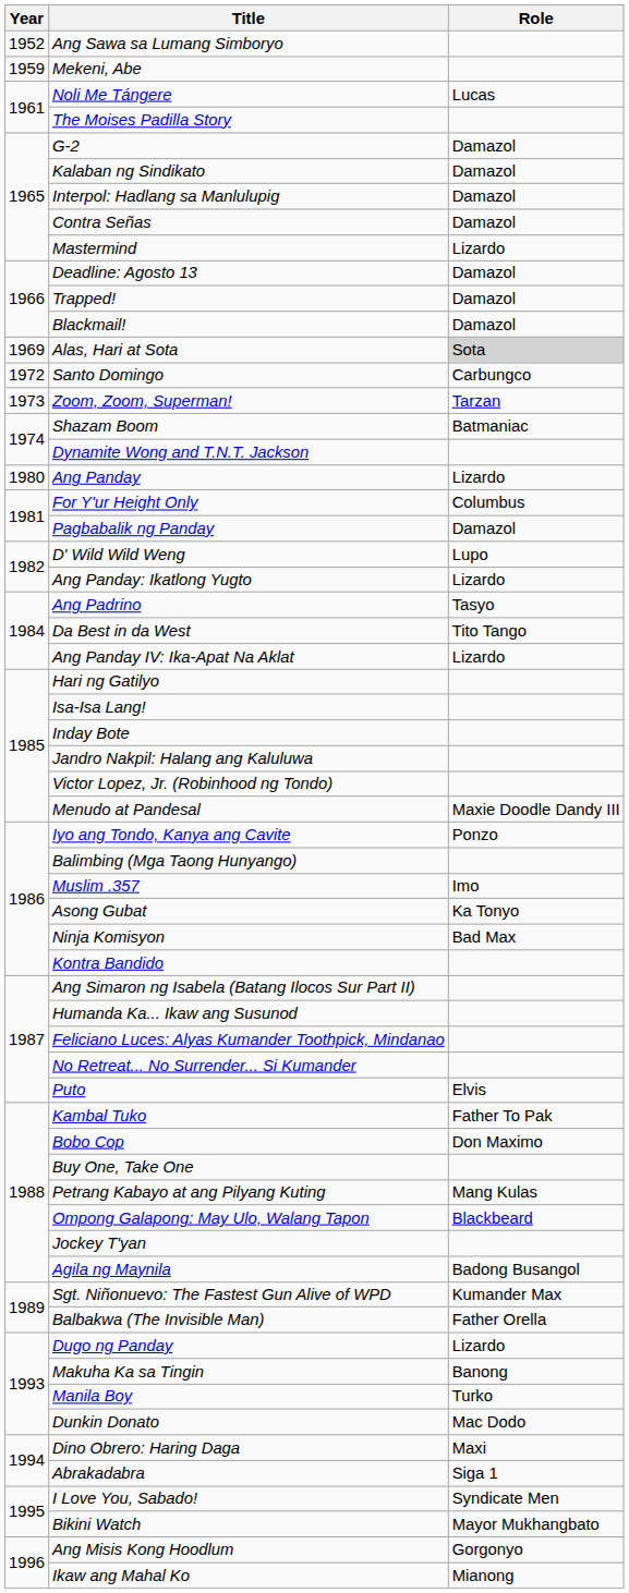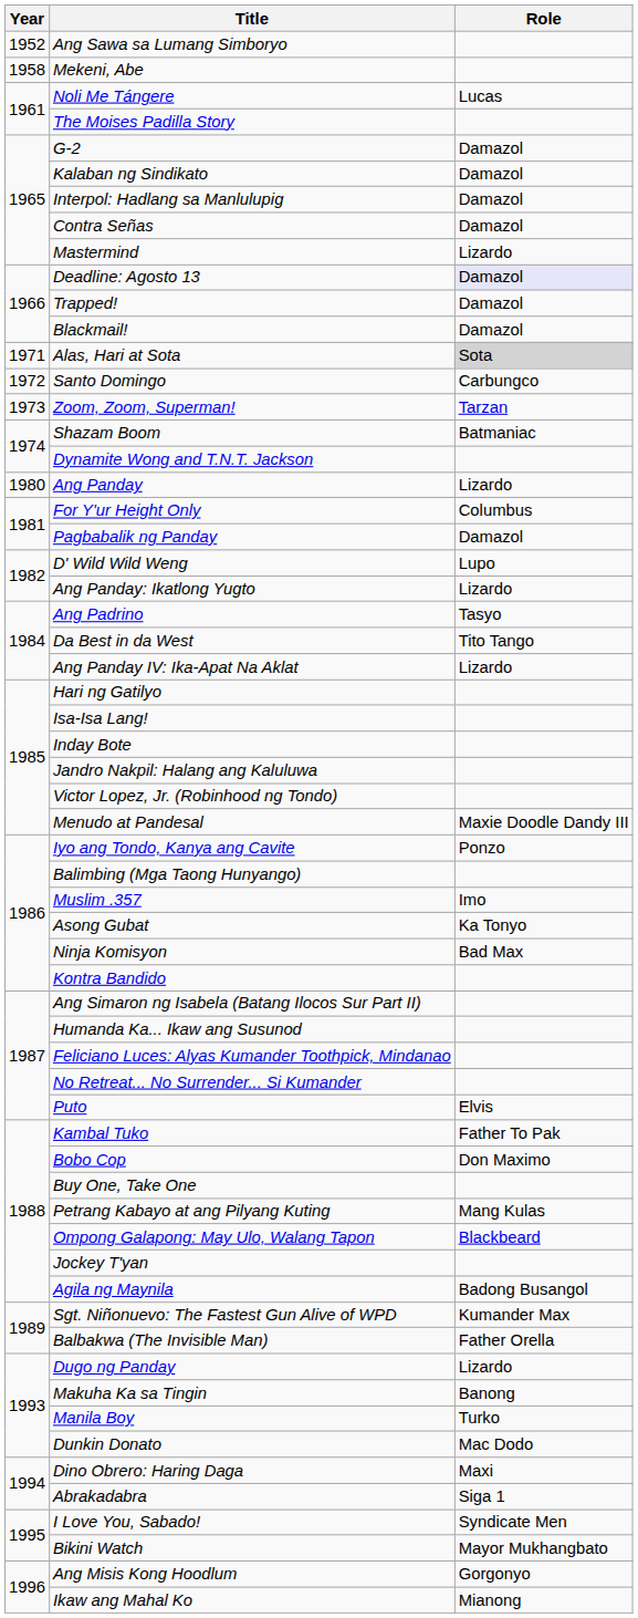 <table class="wikitable" style="font-size: 90%;">
 <tr>
 <th>Year</th>
 <th>Title</th>
 <th>Role</th>
 </tr>
 <tr>
 <td>1952</td>
 <td><em>Ang Sawa sa Lumang Simboryo</em></td>
 <td></td>
 </tr>
 <tr>
-<td>1959</td>
+<td>1958</td>
 <td><em>Mekeni, Abe</em></td>
 <td></td>
 </tr>
 <tr>
 <td rowspan="2">1961</td>
 <td><em><a href='#'>Noli Me Tángere</a></em></td>
 <td>Lucas</td>
 </tr>
 <tr>
 <td><em><a href='#'>The Moises Padilla Story</a></em></td>
 <td></td>
 </tr>
 <tr>
 <td rowspan="5">1965</td>
 <td><em>G-2</em></td>
 <td>Damazol</td>
 </tr>
 <tr>
 <td><em>Kalaban ng Sindikato</em></td>
 <td>Damazol</td>
 </tr>
 <tr>
 <td><em>Interpol: Hadlang sa Manlulupig</em></td>
 <td>Damazol</td>
 </tr>
 <tr>
 <td><em>Contra Señas</em></td>
 <td>Damazol</td>
 </tr>
 <tr>
 <td><em>Mastermind</em></td>
 <td>Lizardo</td>
 </tr>
 <tr>
 <td rowspan="3">1966</td>
 <td><em>Deadline: Agosto 13</em></td>
-<td>Damazol</td>
+<td style="background: lavender;">Damazol</td>
 </tr>
 <tr>
 <td><em>Trapped!</em></td>
 <td>Damazol</td>
 </tr>
 <tr>
 <td><em>Blackmail!</em></td>
 <td>Damazol</td>
 </tr>
 <tr>
-<td>1969</td>
+<td>1971</td>
 <td><em>Alas, Hari at Sota</em></td>
 <td style="background: lightgrey;">Sota</td>
 </tr>
 <tr>
 <td>1972</td>
 <td><em>Santo Domingo</em></td>
 <td>Carbungco</td>
 </tr>
 <tr>
 <td>1973</td>
 <td><em><a href='#'>Zoom, Zoom, Superman!</a></em></td>
 <td><a href='#'>Tarzan</a></td>
 </tr>
 <tr>
 <td rowspan="2">1974</td>
 <td><em>Shazam Boom</em></td>
 <td>Batmaniac</td>
 </tr>
 <tr>
 <td><em><a href='#'>Dynamite Wong and T.N.T. Jackson</a></em></td>
 <td></td>
 </tr>
 <tr>
 <td>1980</td>
 <td><em><a href='#'>Ang Panday</a></em></td>
 <td>Lizardo</td>
 </tr>
 <tr>
 <td rowspan="2">1981</td>
 <td><em><a href='#'>For Y'ur Height Only</a></em></td>
 <td>Columbus</td>
 </tr>
 <tr>
 <td><em><a href='#'>Pagbabalik ng Panday</a></em></td>
 <td>Damazol</td>
 </tr>
 <tr>
 <td rowspan="2">1982</td>
 <td><em>D' Wild Wild Weng</em></td>
 <td>Lupo</td>
 </tr>
 <tr>
 <td><em>Ang Panday: Ikatlong Yugto</em></td>
 <td>Lizardo</td>
 </tr>
 <tr>
 <td rowspan="3">1984</td>
 <td><em><a href='#'>Ang Padrino</a></em></td>
 <td>Tasyo</td>
 </tr>
 <tr>
 <td><em>Da Best in da West</em></td>
 <td>Tito Tango</td>
 </tr>
 <tr>
 <td><em>Ang Panday IV: Ika-Apat Na Aklat</em></td>
 <td>Lizardo</td>
 </tr>
 <tr>
 <td rowspan="6">1985</td>
 <td><em>Hari ng Gatilyo</em></td>
 <td></td>
 </tr>
 <tr>
 <td><em>Isa-Isa Lang!</em></td>
 <td></td>
 </tr>
 <tr>
 <td><em>Inday Bote</em></td>
 <td></td>
 </tr>
 <tr>
 <td><em>Jandro Nakpil: Halang ang Kaluluwa</em></td>
 <td></td>
 </tr>
 <tr>
 <td><em>Victor Lopez, Jr. (Robinhood ng Tondo)</em></td>
 <td></td>
 </tr>
 <tr>
 <td><em>Menudo at Pandesal</em></td>
 <td>Maxie Doodle Dandy III</td>
 </tr>
 <tr>
 <td rowspan="6">1986</td>
 <td><em><a href='#'>Iyo ang Tondo, Kanya ang Cavite</a></em></td>
 <td>Ponzo</td>
 </tr>
 <tr>
 <td><em>Balimbing (Mga Taong Hunyango)</em></td>
 <td></td>
 </tr>
 <tr>
 <td><em><a href='#'>Muslim .357</a></em></td>
 <td>Imo</td>
 </tr>
 <tr>
 <td><em>Asong Gubat</em></td>
 <td>Ka Tonyo</td>
 </tr>
 <tr>
 <td><em>Ninja Komisyon</em></td>
 <td>Bad Max</td>
 </tr>
 <tr>
 <td><em><a href='#'>Kontra Bandido</a></em></td>
 <td></td>
 </tr>
 <tr>
 <td rowspan="5">1987</td>
 <td><em>Ang Simaron ng Isabela (Batang Ilocos Sur Part II)</em></td>
 <td></td>
 </tr>
 <tr>
 <td><em>Humanda Ka... Ikaw ang Susunod</em></td>
 <td></td>
 </tr>
 <tr>
 <td><em><a href='#'>Feliciano Luces: Alyas Kumander Toothpick, Mindanao</a></em></td>
 <td></td>
 </tr>
 <tr>
 <td><em><a href='#'>No Retreat... No Surrender... Si Kumander</a></em></td>
 <td></td>
 </tr>
 <tr>
 <td><em><a href='#'>Puto</a></em></td>
 <td>Elvis</td>
 </tr>
 <tr>
 <td rowspan="7">1988</td>
 <td><em><a href='#'>Kambal Tuko</a></em></td>
 <td>Father To Pak</td>
 </tr>
 <tr>
 <td><em><a href='#'>Bobo Cop</a></em></td>
 <td>Don Maximo</td>
 </tr>
 <tr>
 <td><em>Buy One, Take One</em></td>
 <td></td>
 </tr>
 <tr>
 <td><em>Petrang Kabayo at ang Pilyang Kuting</em></td>
 <td>Mang Kulas</td>
 </tr>
 <tr>
 <td><em><a href='#'>Ompong Galapong: May Ulo, Walang Tapon</a></em></td>
 <td><a href='#'>Blackbeard</a></td>
 </tr>
 <tr>
 <td><em>Jockey T'yan</em></td>
 <td></td>
 </tr>
 <tr>
 <td><em><a href='#'>Agila ng Maynila</a></em></td>
 <td>Badong Busangol</td>
 </tr>
 <tr>
 <td rowspan="2">1989</td>
 <td><em>Sgt. Niñonuevo: The Fastest Gun Alive of WPD</em></td>
 <td>Kumander Max</td>
 </tr>
 <tr>
 <td><em>Balbakwa (The Invisible Man)</em></td>
 <td>Father Orella</td>
 </tr>
 <tr>
 <td rowspan="4">1993</td>
 <td><em><a href='#'>Dugo ng Panday</a></em></td>
 <td>Lizardo</td>
 </tr>
 <tr>
 <td><em>Makuha Ka sa Tingin</em></td>
 <td>Banong</td>
 </tr>
 <tr>
 <td><em><a href='#'>Manila Boy</a></em></td>
 <td>Turko</td>
 </tr>
 <tr>
 <td><em>Dunkin Donato</em></td>
 <td>Mac Dodo</td>
 </tr>
 <tr>
 <td rowspan="2">1994</td>
 <td><em>Dino Obrero: Haring Daga</em></td>
 <td>Maxi</td>
 </tr>
 <tr>
 <td><em>Abrakadabra</em></td>
 <td>Siga 1</td>
 </tr>
 <tr>
 <td rowspan="2">1995</td>
 <td><em>I Love You, Sabado!</em></td>
 <td>Syndicate Men</td>
 </tr>
 <tr>
 <td><em>Bikini Watch</em></td>
 <td>Mayor Mukhangbato</td>
 </tr>
 <tr>
 <td rowspan="2">1996</td>
 <td><em>Ang Misis Kong Hoodlum</em></td>
 <td>Gorgonyo</td>
 </tr>
 <tr>
 <td><em>Ikaw ang Mahal Ko</em></td>
 <td>Mianong</td>
 </tr>
 <tr>
 </tr>
 </table>
